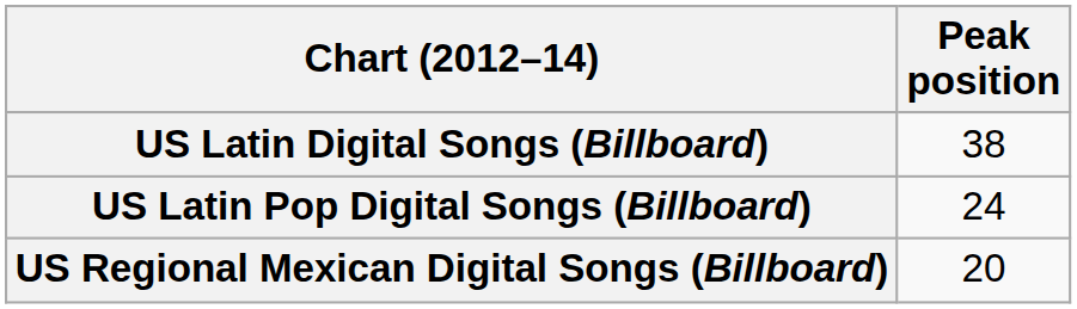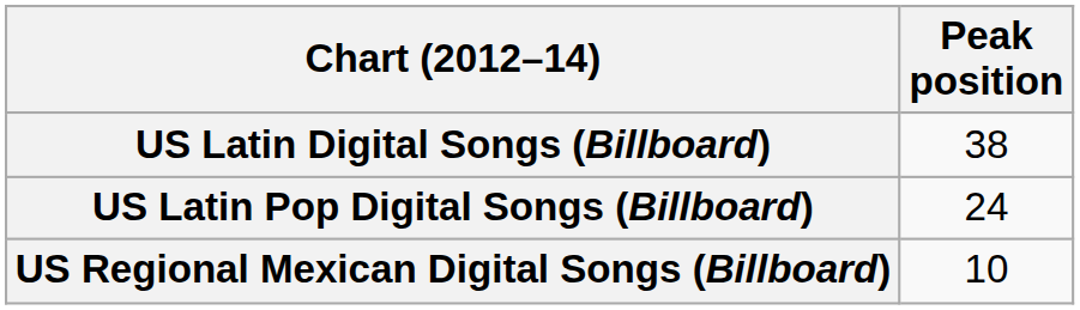 <table class="wikitable plainrowheaders sortable" style="text-align:center;">
 <tr>
 <th scope="col">Chart (2012–14)</th>
 <th scope="col">Peak<br>position</th>
 </tr>
 <tr>
 <th scope=row>US Latin Digital Songs (<em>Billboard</em>)</th>
 <td style="text-align: center; ">38</td>
 </tr>
 <tr>
 <th scope=row>US Latin Pop Digital Songs (<em>Billboard</em>)</th>
 <td style="text-align: center; ">24</td>
 </tr>
 <tr>
 <th scope=row>US Regional Mexican Digital Songs (<em>Billboard</em>)</th>
-<td style="text-align: center; ">20</td>
+<td style="text-align: center; ">10</td>
 </tr>
 </table>
